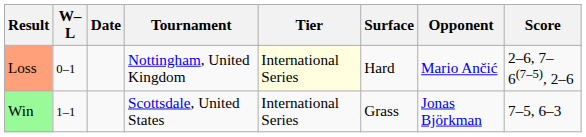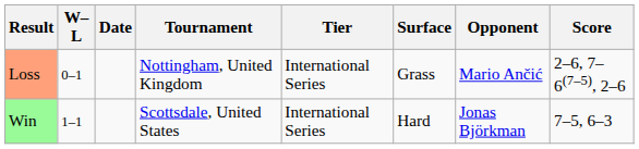 <table class="sortable wikitable">
 <tr>
 <th>Result</th>
 <th class=unsortable>W–L</th>
 <th>Date</th>
 <th>Tournament</th>
 <th>Tier</th>
 <th>Surface</th>
 <th>Opponent</th>
 <th class=unsortable>Score</th>
 </tr>
 <tr>
 <td bgcolor=FFA07A>Loss</td>
 <td><small>0–1</small></td>
 <td><a href='#'></a></td>
 <td><a href='#'>Nottingham</a>, United Kingdom</td>
-<td style="background: lightyellow;">International Series</td>
-<td>Hard</td>
+<td>International Series</td>
+<td>Grass</td>
 <td> <a href='#'>Mario Ančić</a></td>
 <td>2–6, 7–6<sup>(7–5)</sup>, 2–6</td>
 </tr>
 <tr>
 <td bgcolor=98FB98>Win</td>
 <td><small>1–1</small></td>
 <td><a href='#'></a></td>
 <td><a href='#'>Scottsdale</a>, United States</td>
 <td>International Series</td>
-<td>Grass</td>
+<td>Hard</td>
 <td> <a href='#'>Jonas Björkman</a></td>
 <td>7–5, 6–3</td>
 </tr>
 </table>
